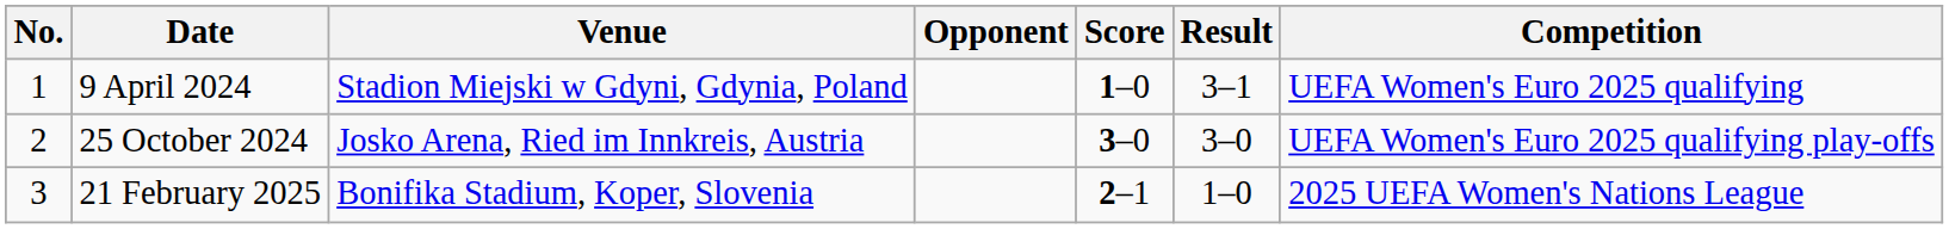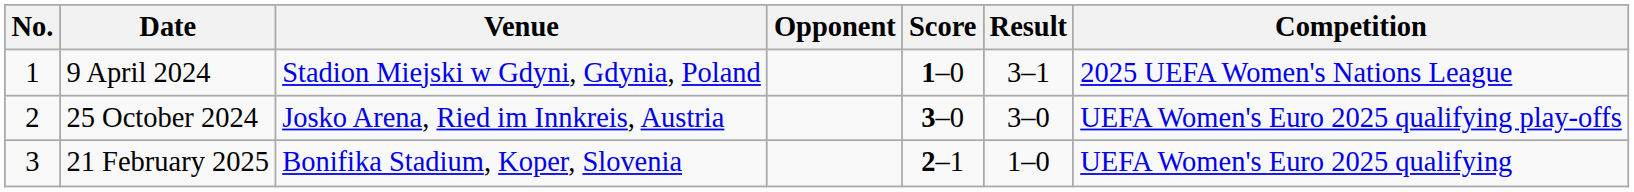 <table class="wikitable sortable">
 <tr>
 <th scope="col">No.</th>
 <th scope="col">Date</th>
 <th scope="col">Venue</th>
 <th scope="col">Opponent</th>
 <th scope="col">Score</th>
 <th scope="col">Result</th>
 <th scope="col">Competition</th>
 </tr>
 <tr>
 <td style="text-align:center">1</td>
 <td>9 April 2024</td>
 <td><a href='#'>Stadion Miejski w Gdyni</a>, <a href='#'>Gdynia</a>, <a href='#'>Poland</a></td>
 <td></td>
 <td style="text-align:center"><strong>1</strong>–0</td>
 <td style="text-align:center">3–1</td>
-<td><a href='#'>UEFA Women's Euro 2025 qualifying</a></td>
+<td><a href='#'>2025 UEFA Women's Nations League</a></td>
 </tr>
 <tr>
 <td style="text-align:center">2</td>
 <td>25 October 2024</td>
 <td><a href='#'>Josko Arena</a>, <a href='#'>Ried im Innkreis</a>, <a href='#'>Austria</a></td>
 <td></td>
 <td align=center><strong>3</strong>–0</td>
 <td align=center>3–0</td>
 <td><a href='#'>UEFA Women's Euro 2025 qualifying play-offs</a></td>
 </tr>
 <tr>
 <td style="text-align:center">3</td>
 <td>21 February 2025</td>
 <td><a href='#'>Bonifika Stadium</a>, <a href='#'>Koper</a>, <a href='#'>Slovenia</a></td>
 <td></td>
 <td style="text-align:center"><strong>2</strong>–1</td>
 <td style="text-align:center">1–0</td>
-<td><a href='#'>2025 UEFA Women's Nations League</a></td>
+<td><a href='#'>UEFA Women's Euro 2025 qualifying</a></td>
 </tr>
 </table>
